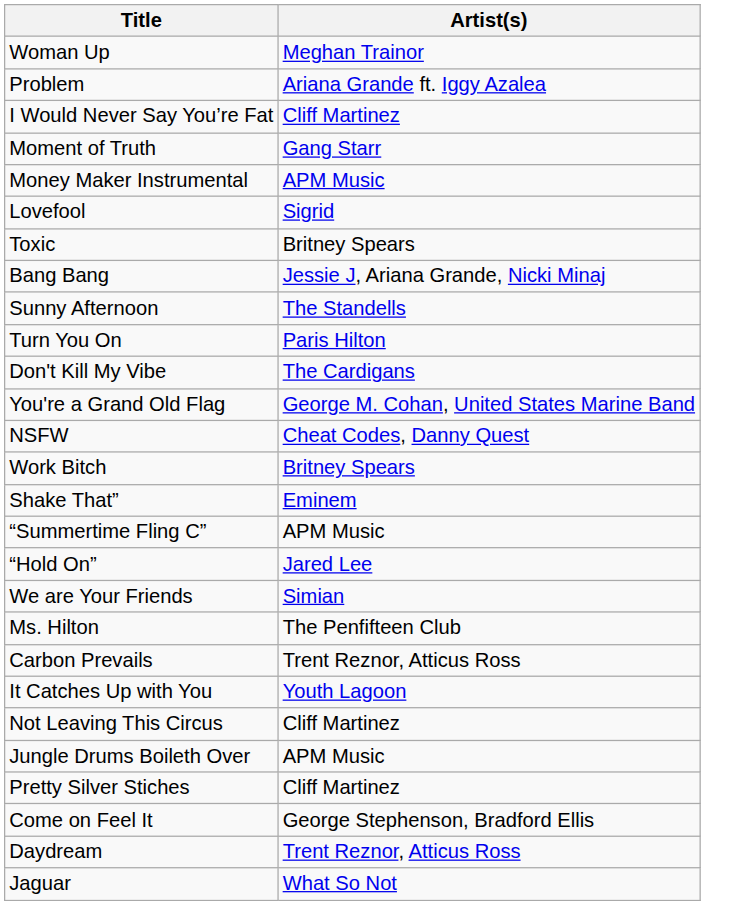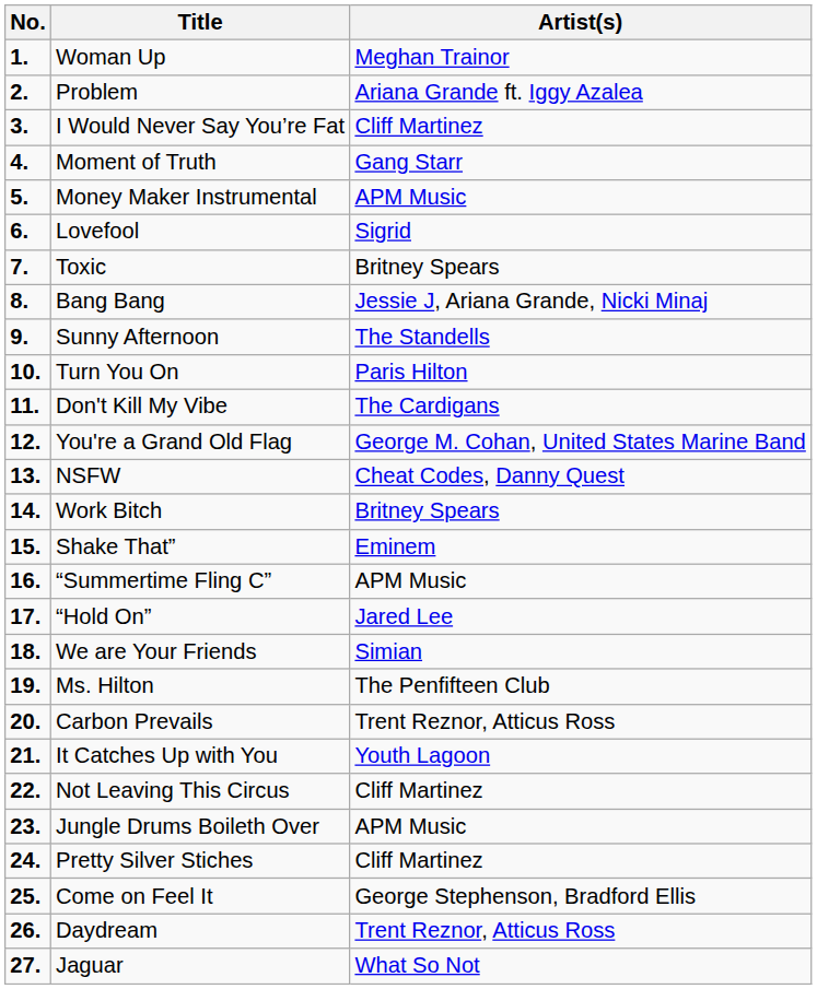 <table class="wikitable">
 <tr>
+<th>No.</th>
 <th>Title</th>
 <th>Artist(s)</th>
 </tr>
 <tr>
+<td><strong>1.</strong></td>
 <td>Woman Up</td>
 <td><a href='#'>Meghan Trainor</a></td>
 </tr>
 <tr>
+<td><strong>2.</strong></td>
 <td>Problem</td>
 <td><a href='#'>Ariana Grande</a> ft. <a href='#'>Iggy Azalea</a></td>
 </tr>
 <tr>
+<td><strong>3.</strong></td>
 <td>I Would Never Say You’re Fat</td>
 <td><a href='#'>Cliff Martinez</a></td>
 </tr>
 <tr>
+<td><strong>4.</strong></td>
 <td>Moment of Truth</td>
 <td><a href='#'>Gang Starr</a></td>
 </tr>
 <tr>
+<td><strong>5.</strong></td>
 <td>Money Maker Instrumental</td>
 <td><a href='#'>APM Music</a></td>
 </tr>
 <tr>
+<td><strong>6.</strong></td>
 <td>Lovefool</td>
 <td><a href='#'>Sigrid</a></td>
 </tr>
 <tr>
+<td><strong>7.</strong></td>
 <td>Toxic</td>
 <td>Britney Spears</td>
 </tr>
 <tr>
+<td><strong>8.</strong></td>
 <td>Bang Bang</td>
 <td><a href='#'>Jessie J</a>, Ariana Grande, <a href='#'>Nicki Minaj</a></td>
 </tr>
 <tr>
+<td><strong>9.</strong></td>
 <td>Sunny Afternoon</td>
 <td><a href='#'>The Standells</a></td>
 </tr>
 <tr>
+<td><strong>10.</strong></td>
 <td>Turn You On</td>
 <td><a href='#'>Paris Hilton</a></td>
 </tr>
 <tr>
+<td><strong>11.</strong></td>
 <td>Don't Kill My Vibe</td>
 <td><a href='#'>The Cardigans</a></td>
 </tr>
 <tr>
+<td><strong>12.</strong></td>
 <td>You're a Grand Old Flag</td>
 <td><a href='#'>George M. Cohan</a>, <a href='#'>United States Marine Band</a></td>
 </tr>
 <tr>
+<td><strong>13.</strong></td>
 <td>NSFW</td>
 <td><a href='#'>Cheat Codes</a>, <a href='#'>Danny Quest</a></td>
 </tr>
 <tr>
+<td><strong>14.</strong></td>
 <td>Work Bitch</td>
 <td><a href='#'>Britney Spears</a></td>
 </tr>
 <tr>
+<td><strong>15.</strong></td>
 <td>Shake That”</td>
 <td><a href='#'>Eminem</a></td>
 </tr>
 <tr>
+<td><strong>16.</strong></td>
 <td>“Summertime Fling C”</td>
 <td>APM Music</td>
 </tr>
 <tr>
+<td><strong>17.</strong></td>
 <td>“Hold On”</td>
 <td><a href='#'>Jared Lee</a></td>
 </tr>
 <tr>
+<td><strong>18.</strong></td>
 <td>We are Your Friends</td>
 <td><a href='#'>Simian</a></td>
 </tr>
 <tr>
+<td><strong>19.</strong></td>
 <td>Ms. Hilton</td>
 <td>The Penfifteen Club</td>
 </tr>
 <tr>
+<td><strong>20.</strong></td>
 <td>Carbon Prevails</td>
 <td>Trent Reznor, Atticus Ross</td>
 </tr>
 <tr>
+<td><strong>21.</strong></td>
 <td>It Catches Up with You</td>
 <td><a href='#'>Youth Lagoon</a></td>
 </tr>
 <tr>
+<td><strong>22.</strong></td>
 <td>Not Leaving This Circus</td>
 <td>Cliff Martinez</td>
 </tr>
 <tr>
+<td><strong>23.</strong></td>
 <td>Jungle Drums Boileth Over</td>
 <td>APM Music</td>
 </tr>
 <tr>
+<td><strong>24.</strong></td>
 <td>Pretty Silver Stiches</td>
 <td>Cliff Martinez</td>
 </tr>
 <tr>
+<td><strong>25.</strong></td>
 <td>Come on Feel It</td>
 <td>George Stephenson, Bradford Ellis</td>
 </tr>
 <tr>
+<td><strong>26.</strong></td>
 <td>Daydream</td>
 <td><a href='#'>Trent Reznor</a>, <a href='#'>Atticus Ross</a></td>
 </tr>
 <tr>
+<td><strong>27.</strong></td>
 <td>Jaguar</td>
 <td><a href='#'>What So Not</a></td>
 </tr>
 </table>
